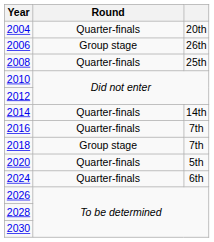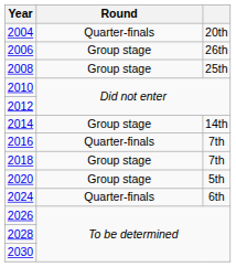 <table class="wikitable" style="text-align: center; font-size:90%">
 <tr>
 <th>Year</th>
 <th style="width:200px">Round</th>
 <th></th>
 </tr>
 <tr>
 <td><a href='#'>2004</a></td>
 <td>Quarter-finals</td>
 <td>20th</td>
 </tr>
 <tr>
 <td><a href='#'>2006</a></td>
 <td>Group stage</td>
 <td>26th</td>
 </tr>
 <tr>
 <td><a href='#'>2008</a></td>
-<td>Quarter-finals</td>
+<td>Group stage</td>
 <td>25th</td>
 </tr>
 <tr>
 <td><a href='#'>2010</a></td>
 <td colspan="2" rowspan="2"><em>Did not enter</em></td>
 </tr>
 <tr>
 <td><a href='#'>2012</a></td>
 </tr>
 <tr>
 <td><a href='#'>2014</a></td>
-<td>Quarter-finals</td>
+<td>Group stage</td>
 <td>14th</td>
 </tr>
 <tr>
 <td><a href='#'>2016</a></td>
 <td>Quarter-finals</td>
 <td>7th</td>
 </tr>
 <tr>
 <td><a href='#'>2018</a></td>
 <td>Group stage</td>
 <td>7th</td>
 </tr>
 <tr>
 <td><a href='#'>2020</a></td>
-<td>Quarter-finals</td>
+<td>Group stage</td>
 <td>5th</td>
 </tr>
 <tr>
 <td><a href='#'>2024</a></td>
 <td>Quarter-finals</td>
 <td>6th</td>
 </tr>
 <tr>
 <td><a href='#'>2026</a></td>
 <td colspan="2" rowspan="3"><em>To be determined</em></td>
 </tr>
 <tr>
 <td><a href='#'>2028</a></td>
 </tr>
 <tr>
 <td><a href='#'>2030</a></td>
 </tr>
 </table>
